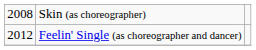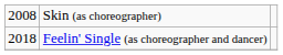 <table class="wikitable sortable">
 <tr>
 <td>2008</td>
 <td>Skin <small>(as choreographer)</small></td>
 <td></td>
 </tr>
 <tr>
-<td>2012</td>
+<td>2018</td>
 <td><a href='#'>Feelin' Single</a> <small>(as choreographer and dancer)</small></td>
 <td></td>
 </tr>
 <tr>
 </tr>
 </table>
